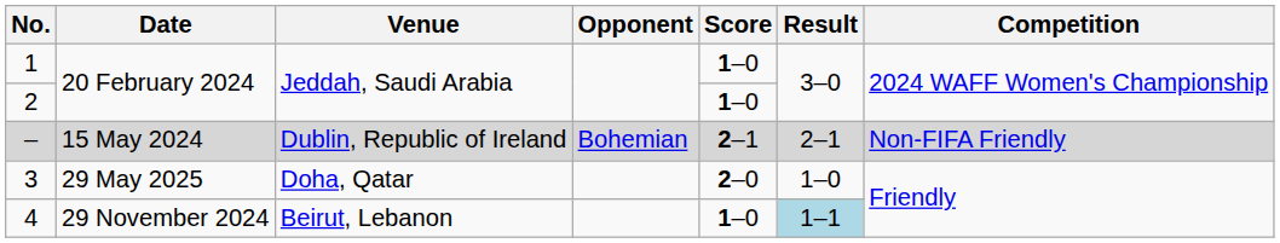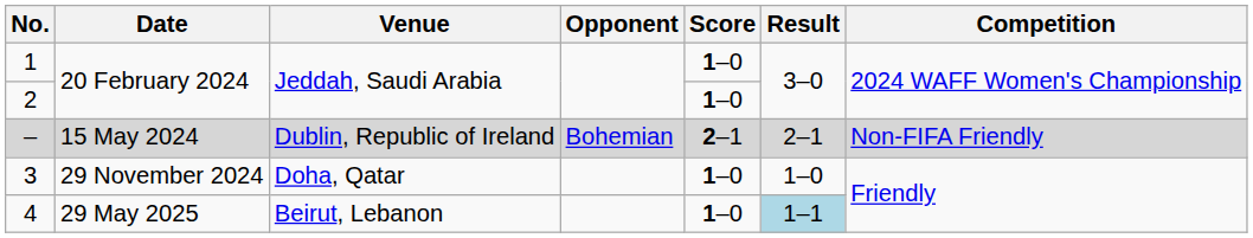 <table class="wikitable sortable">
 <tr>
 <th scope="col">No.</th>
 <th scope="col">Date</th>
 <th scope="col">Venue</th>
 <th scope="col">Opponent</th>
 <th scope="col">Score</th>
 <th scope="col">Result</th>
 <th scope="col">Competition</th>
 </tr>
 <tr>
 <td align="center">1</td>
 <td rowspan="2">20 February 2024</td>
 <td rowspan="2"><a href='#'>Jeddah</a>, Saudi Arabia</td>
 <td rowspan="2"></td>
 <td align="center"><strong>1</strong>–0</td>
 <td align="center" rowspan="2">3–0</td>
 <td rowspan=2><a href='#'>2024 WAFF Women's Championship</a></td>
 </tr>
 <tr>
 <td align="center">2</td>
 <td align="center"><strong>1</strong>–0</td>
 </tr>
 <tr style="background:#d6d6d6">
 <td align="center">–</td>
 <td>15 May 2024</td>
 <td><a href='#'>Dublin</a>, Republic of Ireland</td>
 <td> <a href='#'>Bohemian</a></td>
 <td align="center"><strong>2</strong>–1</td>
 <td align="center">2–1</td>
 <td><a href='#'>Non-FIFA Friendly</a></td>
 </tr>
 <tr>
 <td align="center">3</td>
-<td>29 May 2025</td>
+<td>29 November 2024</td>
 <td><a href='#'>Doha</a>, Qatar</td>
 <td></td>
-<td align="center"><strong>2</strong>–0</td>
+<td align="center"><strong>1</strong>–0</td>
 <td align="center">1–0</td>
 <td rowspan=2><a href='#'>Friendly</a></td>
 </tr>
 <tr>
 <td align="center">4</td>
-<td>29 November 2024</td>
+<td>29 May 2025</td>
 <td><a href='#'>Beirut</a>, Lebanon</td>
 <td></td>
 <td align="center"><strong>1</strong>–0</td>
 <td align="center" style="background: lightblue;">1–1</td>
 </tr>
 </table>
